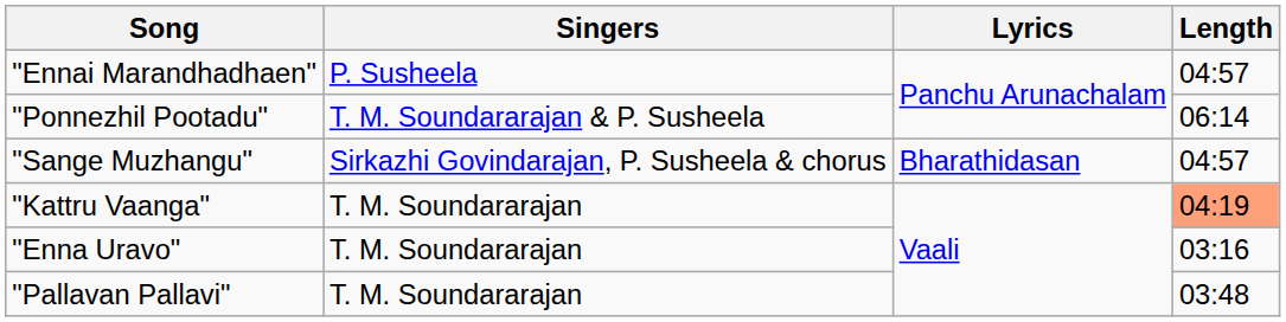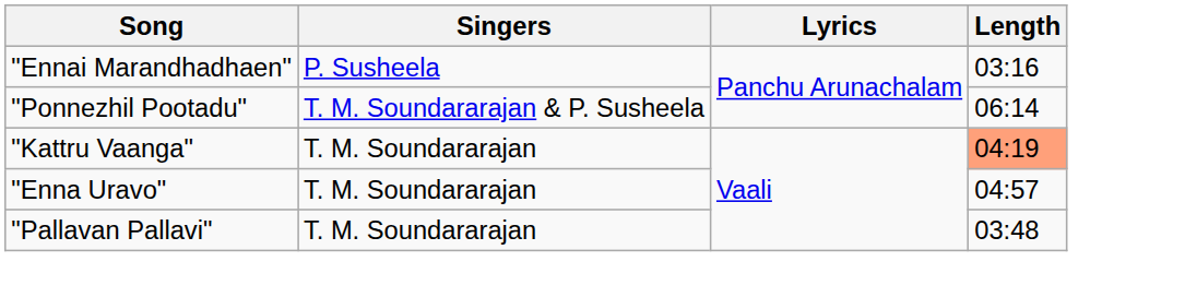 <table class="wikitable" style="font-size:95%;">
 <tr>
 <th>Song</th>
 <th>Singers</th>
 <th>Lyrics</th>
 <th>Length</th>
 </tr>
 <tr>
 <td>"Ennai Marandhadhaen"</td>
 <td><a href='#'>P. Susheela</a></td>
 <td rowspan=2><a href='#'>Panchu Arunachalam</a></td>
-<td>04:57</td>
+<td>03:16</td>
 </tr>
 <tr>
 <td>"Ponnezhil Pootadu"</td>
 <td><a href='#'>T. M. Soundararajan</a> & P. Susheela</td>
 <td>06:14</td>
-</tr>
-<tr>
-<td>"Sange Muzhangu"</td>
-<td><a href='#'>Sirkazhi Govindarajan</a>, P. Susheela & chorus</td>
-<td><a href='#'>Bharathidasan</a></td>
-<td>04:57</td>
 </tr>
 <tr>
 <td>"Kattru Vaanga"</td>
 <td>T. M. Soundararajan</td>
 <td rowspan=3><a href='#'>Vaali</a></td>
 <td style="background: lightsalmon;">04:19</td>
 </tr>
 <tr>
 <td>"Enna Uravo"</td>
 <td>T. M. Soundararajan</td>
-<td>03:16</td>
+<td>04:57</td>
 </tr>
 <tr>
 <td>"Pallavan Pallavi"</td>
 <td>T. M. Soundararajan</td>
 <td>03:48</td>
 </tr>
 </table>
